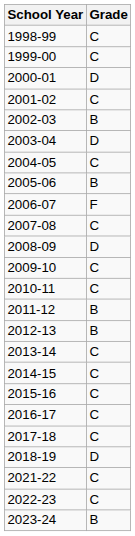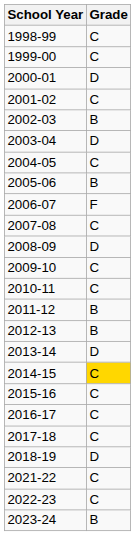 <table class="wikitable collapsible autocollapse">
 <tr>
 <th>School Year</th>
 <th>Grade</th>
 </tr>
 <tr>
 <td>1998-99</td>
 <td>C</td>
 </tr>
 <tr>
 <td>1999-00</td>
 <td>C</td>
 </tr>
 <tr>
 <td>2000-01</td>
 <td>D</td>
 </tr>
 <tr>
 <td>2001-02</td>
 <td>C</td>
 </tr>
 <tr>
 <td>2002-03</td>
 <td>B</td>
 </tr>
 <tr>
 <td>2003-04</td>
 <td>D</td>
 </tr>
 <tr>
 <td>2004-05</td>
 <td>C</td>
 </tr>
 <tr>
 <td>2005-06</td>
 <td>B</td>
 </tr>
 <tr>
 <td>2006-07</td>
 <td>F</td>
 </tr>
 <tr>
 <td>2007-08</td>
 <td>C</td>
 </tr>
 <tr>
 <td>2008-09</td>
 <td>D</td>
 </tr>
 <tr>
 <td>2009-10</td>
 <td>C</td>
 </tr>
 <tr>
 <td>2010-11</td>
 <td>C</td>
 </tr>
 <tr>
 <td>2011-12</td>
 <td>B</td>
 </tr>
 <tr>
 <td>2012-13</td>
 <td>B</td>
 </tr>
 <tr>
 <td>2013-14</td>
-<td>C</td>
+<td>D</td>
 </tr>
 <tr>
 <td>2014-15</td>
-<td>C</td>
+<td style="background: gold;">C</td>
 </tr>
 <tr>
 <td>2015-16</td>
 <td>C</td>
 </tr>
 <tr>
 <td>2016-17</td>
 <td>C</td>
 </tr>
 <tr>
 <td>2017-18</td>
 <td>C</td>
 </tr>
 <tr>
 <td>2018-19</td>
 <td>D</td>
 </tr>
 <tr>
 <td>2021-22</td>
 <td>C</td>
 </tr>
 <tr>
 <td>2022-23</td>
 <td>C</td>
 </tr>
 <tr>
 <td>2023-24</td>
 <td>B</td>
 </tr>
 </table>
